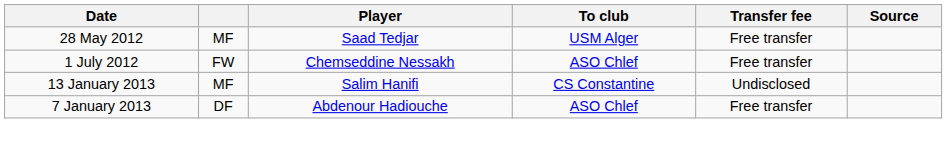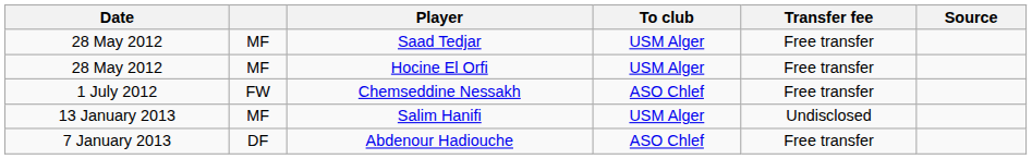 <table class="wikitable sortable" style="width:70%; text-align:center; font-size:85%; text-align:centre;">
 <tr>
 <th>Date</th>
 <th></th>
 <th>Player</th>
 <th>To club</th>
 <th>Transfer fee</th>
 <th>Source</th>
 </tr>
 <tr>
 <td>28 May 2012</td>
 <td>MF</td>
 <td> <a href='#'>Saad Tedjar</a></td>
 <td><a href='#'>USM Alger</a></td>
 <td>Free transfer</td>
 <td></td>
 </tr>
 <tr>
+<td>28 May 2012</td>
+<td>MF</td>
+<td> <a href='#'>Hocine El Orfi</a></td>
+<td><a href='#'>USM Alger</a></td>
+<td>Free transfer</td>
+<td></td>
+</tr>
+<tr>
 <td>1 July 2012</td>
 <td>FW</td>
 <td> <a href='#'>Chemseddine Nessakh</a></td>
 <td><a href='#'>ASO Chlef</a></td>
 <td>Free transfer</td>
 <td></td>
 </tr>
 <tr>
 <td>13 January 2013</td>
 <td>MF</td>
 <td> <a href='#'>Salim Hanifi</a></td>
-<td><a href='#'>CS Constantine</a></td>
+<td><a href='#'>USM Alger</a></td>
 <td>Undisclosed</td>
 <td></td>
 </tr>
 <tr>
 <td>7 January 2013</td>
 <td>DF</td>
 <td> <a href='#'>Abdenour Hadiouche</a></td>
 <td><a href='#'>ASO Chlef</a></td>
 <td>Free transfer</td>
 <td></td>
 </tr>
 </table>
